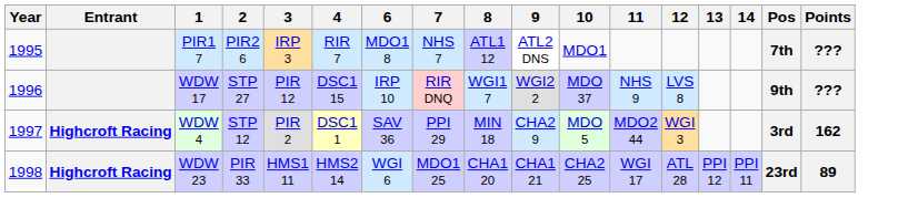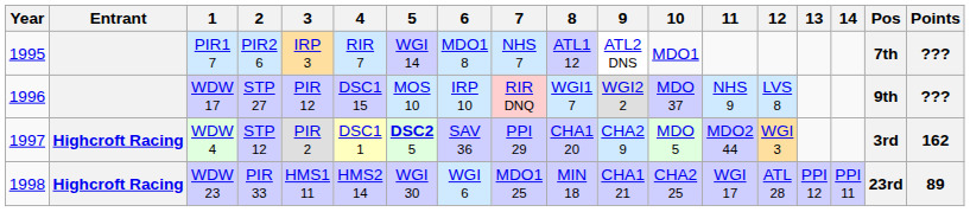 <table class="wikitable" style="text-align:center; font-size:90%">
 <tr>
 <th>Year</th>
 <th>Entrant</th>
 <th>1</th>
 <th>2</th>
 <th>3</th>
 <th>4</th>
+<th>5</th>
 <th>6</th>
 <th>7</th>
 <th>8</th>
 <th>9</th>
 <th>10</th>
 <th>11</th>
 <th>12</th>
 <th>13</th>
 <th>14</th>
 <th>Pos</th>
 <th>Points</th>
 </tr>
 <tr>
 <td><a href='#'>1995</a></td>
 <th></th>
 <td style="background-color:#CFEAFF"><a href='#'>PIR1</a><br><small>7</small></td>
 <td style="background-color:#CFEAFF"><a href='#'>PIR2</a><br><small>6</small></td>
 <td style="background-color:#FFDF9F"><a href='#'>IRP</a><br><small>3</small></td>
 <td style="background-color:#CFEAFF"><a href='#'>RIR</a><br><small>7</small></td>
+<td style="background-color:#CFCFFF"><a href='#'>WGI</a><br><small>14</small></td>
 <td style="background-color:#CFEAFF"><a href='#'>MDO1</a><br><small>8</small></td>
 <td style="background-color:#CFEAFF"><a href='#'>NHS</a><br><small>7</small></td>
 <td style="background-color:#CFCFFF"><a href='#'>ATL1</a><br><small>12</small></td>
 <td style="background-color:#FFFFFF"><a href='#'>ATL2</a><br><small>DNS</small></td>
 <td><a href='#'>MDO1</a></td>
 <td></td>
 <td></td>
 <td></td>
 <td></td>
 <th>7th</th>
 <th>???</th>
 </tr>
 <tr>
 <td><a href='#'>1996</a></td>
 <th></th>
 <td style="background-color:#CFCFFF"><a href='#'>WDW</a><br><small>17</small></td>
 <td style="background-color:#CFCFFF"><a href='#'>STP</a><br><small>27</small></td>
 <td style="background-color:#CFCFFF"><a href='#'>PIR</a><br><small>12</small></td>
 <td style="background-color:#CFCFFF"><a href='#'>DSC1</a><br><small>15</small></td>
+<td style="background-color:#CFEAFF"><a href='#'>MOS</a><br><small>10</small></td>
 <td style="background-color:#CFEAFF"><a href='#'>IRP</a><br><small>10</small></td>
 <td style="background-color:#FFCFCF"><a href='#'>RIR</a><br><small>DNQ</small></td>
 <td style="background-color:#CFEAFF"><a href='#'>WGI1</a><br><small>7</small></td>
 <td style="background-color:#DFDFDF"><a href='#'>WGI2</a><br><small>2</small></td>
 <td style="background-color:#CFCFFF"><a href='#'>MDO</a><br><small>37</small></td>
 <td style="background-color:#CFEAFF"><a href='#'>NHS</a><br><small>9</small></td>
 <td style="background-color:#CFEAFF"><a href='#'>LVS</a><br><small>8</small></td>
 <td></td>
 <td></td>
 <th>9th</th>
 <th>???</th>
 </tr>
 <tr>
 <td><a href='#'>1997</a></td>
 <th><a href='#'>Highcroft Racing</a></th>
 <td style="background-color:#DFFFDF"><a href='#'>WDW</a><br><small>4</small></td>
 <td style="background-color:#CFCFFF"><a href='#'>STP</a><br><small>12</small></td>
 <td style="background-color:#DFDFDF"><a href='#'>PIR</a><br><small>2</small></td>
 <td style="background-color:#FFFFBF"><a href='#'>DSC1</a><br><small>1</small></td>
+<td style="background-color:#DFFFDF"><strong><a href='#'>DSC2</a></strong><br><small>5</small></td>
 <td style="background-color:#CFCFFF"><a href='#'>SAV</a><br><small>36</small></td>
 <td style="background-color:#CFCFFF"><a href='#'>PPI</a><br><small>29</small></td>
-<td style="background-color:#CFCFFF"><a href='#'>MIN</a><br><small>18</small></td>
+<td style="background-color:#CFCFFF"><a href='#'>CHA1</a><br><small>20</small></td>
 <td style="background-color:#CFEAFF"><a href='#'>CHA2</a><br><small>9</small></td>
 <td style="background-color:#DFFFDF"><a href='#'>MDO</a><br><small>5</small></td>
 <td style="background-color:#CFCFFF"><a href='#'>MDO2</a><br><small>44</small></td>
 <td style="background-color:#FFDF9F"><a href='#'>WGI</a><br><small>3</small></td>
 <td></td>
 <td></td>
 <th>3rd</th>
 <th>162</th>
 </tr>
 <tr>
 <td><a href='#'>1998</a></td>
 <th><a href='#'>Highcroft Racing</a></th>
 <td style="background-color:#CFCFFF"><a href='#'>WDW</a><br><small>23</small></td>
 <td style="background-color:#CFCFFF"><a href='#'>PIR</a><br><small>33</small></td>
 <td style="background-color:#CFCFFF"><a href='#'>HMS1</a><br><small>11</small></td>
 <td style="background-color:#CFCFFF"><a href='#'>HMS2</a><br><small>14</small></td>
+<td style="background-color:#CFCFFF"><a href='#'>WGI</a><br><small>30</small></td>
 <td style="background-color:#CFEAFF"><a href='#'>WGI</a><br><small>6</small></td>
 <td style="background-color:#CFCFFF"><a href='#'>MDO1</a><br><small>25</small></td>
-<td style="background-color:#CFCFFF"><a href='#'>CHA1</a><br><small>20</small></td>
+<td style="background-color:#CFCFFF"><a href='#'>MIN</a><br><small>18</small></td>
 <td style="background-color:#CFCFFF"><a href='#'>CHA1</a><br><small>21</small></td>
 <td style="background-color:#CFCFFF"><a href='#'>CHA2</a><br><small>25</small></td>
 <td style="background-color:#CFCFFF"><a href='#'>WGI</a><br><small>17</small></td>
 <td style="background-color:#CFCFFF"><a href='#'>ATL</a><br><small>28</small></td>
 <td style="background-color:#CFCFFF"><a href='#'>PPI</a><br><small>12</small></td>
 <td style="background-color:#CFCFFF"><a href='#'>PPI</a><br><small>11</small></td>
 <th>23rd</th>
 <th>89</th>
 </tr>
 </table>
